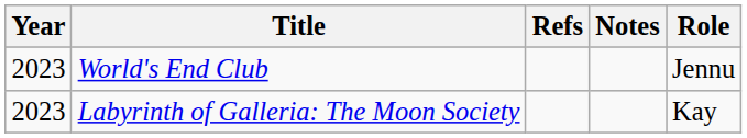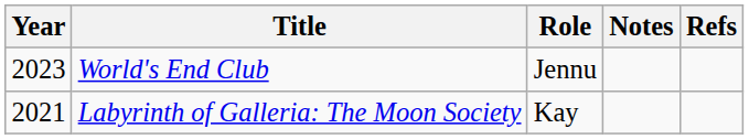 <table class="wikitable sortable plainrowheaders">
 <tr>
 <th>Year</th>
 <th>Title</th>
+<th>Role</th>
+<th class="unsortable">Notes</th>
 <th class="unsortable">Refs</th>
-<th class="unsortable">Notes</th>
-<th>Role</th>
 </tr>
 <tr>
 <td>2023</td>
 <td><em><a href='#'>World's End Club</a></em></td>
+<td>Jennu</td>
 <td></td>
 <td></td>
-<td>Jennu</td>
 </tr>
 <tr>
-<td>2023</td>
+<td>2021</td>
 <td><em><a href='#'>Labyrinth of Galleria: The Moon Society</a></em></td>
+<td>Kay</td>
 <td></td>
 <td></td>
-<td>Kay</td>
 </tr>
 </table>
